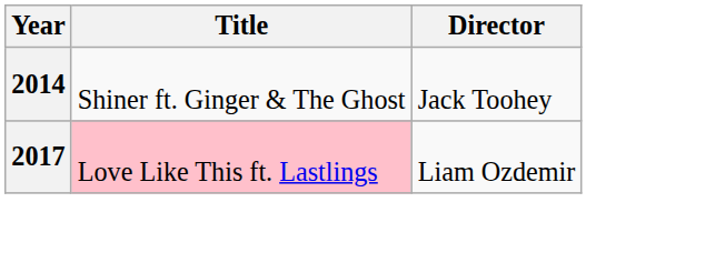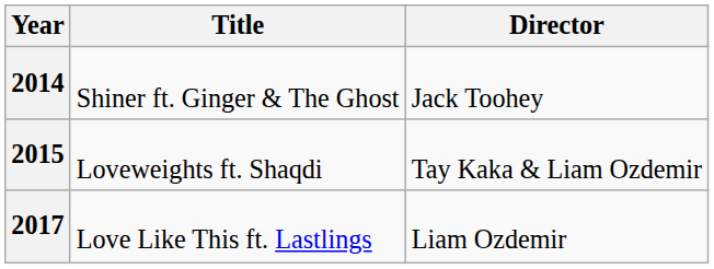 <table class="wikitable plainrowheaders" style="text-align:left;">
 <tr>
 <th scope="col">Year</th>
 <th scope="col">Title</th>
 <th scope="col">Director</th>
 </tr>
 <tr>
 <th scope="row">2014</th>
 <td><br>Shiner ft. Ginger & The Ghost</td>
 <td><br>Jack Toohey</td>
 </tr>
 <tr>
+<th scope="row">2015</th>
+<td><br>Loveweights ft. Shaqdi</td>
+<td><br>Tay Kaka & Liam Ozdemir</td>
+</tr>
+<tr>
 <th scope="row">2017</th>
-<td style="background: pink;"><br>Love Like This ft. <a href='#'>Lastlings</a></td>
+<td><br>Love Like This ft. <a href='#'>Lastlings</a></td>
 <td><br>Liam Ozdemir</td>
 </tr>
 </table>
